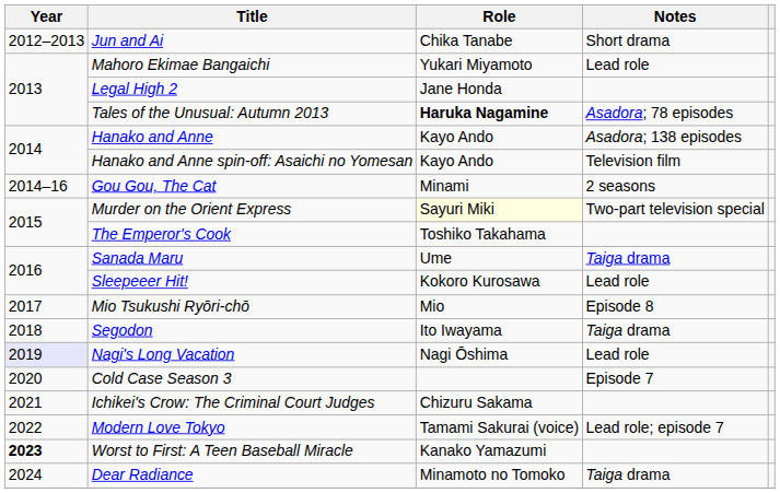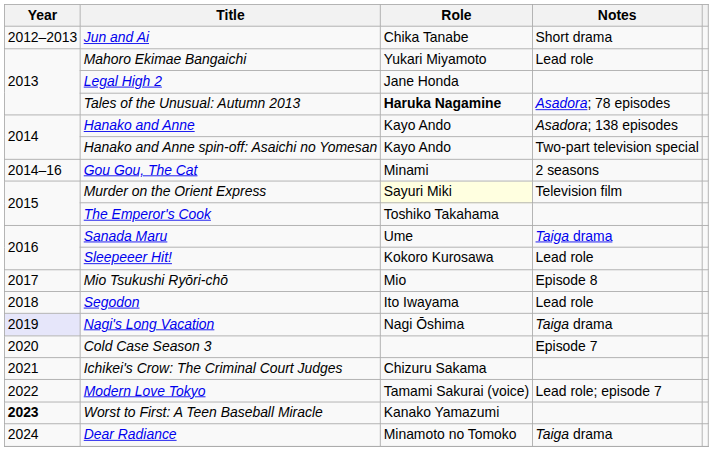 <table class="wikitable sortable">
 <tr>
 <th>Year</th>
 <th>Title</th>
 <th>Role</th>
 <th class="unsortable">Notes</th>
 <th class="unsortable"></th>
 </tr>
 <tr>
 <td>2012–2013</td>
 <td><em><a href='#'>Jun and Ai</a></em></td>
 <td>Chika Tanabe</td>
 <td>Short drama</td>
 <td></td>
 </tr>
 <tr>
 <td rowspan="3">2013</td>
 <td><em>Mahoro Ekimae Bangaichi</em></td>
 <td>Yukari Miyamoto</td>
 <td>Lead role</td>
 <td></td>
 </tr>
 <tr>
 <td><em><a href='#'>Legal High 2</a></em></td>
 <td>Jane Honda</td>
 <td></td>
 <td></td>
 </tr>
 <tr>
 <td><em>Tales of the Unusual: Autumn 2013</em></td>
 <td><strong>Haruka Nagamine</strong></td>
 <td><em><a href='#'>Asadora</a></em>; 78 episodes</td>
 <td></td>
 </tr>
 <tr>
 <td rowspan="2">2014</td>
 <td><em><a href='#'>Hanako and Anne</a></em></td>
 <td>Kayo Ando</td>
 <td><em>Asadora</em>; 138 episodes</td>
 <td></td>
 </tr>
 <tr>
 <td><em>Hanako and Anne spin-off: Asaichi no Yomesan</em></td>
 <td>Kayo Ando</td>
-<td>Television film</td>
+<td>Two-part television special</td>
 <td></td>
 </tr>
 <tr>
 <td>2014–16</td>
 <td><em><a href='#'>Gou Gou, The Cat</a></em></td>
 <td>Minami</td>
 <td>2 seasons</td>
 <td></td>
 </tr>
 <tr>
 <td rowspan="2">2015</td>
 <td><em>Murder on the Orient Express</em></td>
 <td style="background: lightyellow;">Sayuri Miki</td>
-<td>Two-part television special</td>
+<td>Television film</td>
 <td></td>
 </tr>
 <tr>
 <td><em><a href='#'>The Emperor's Cook</a></em></td>
 <td>Toshiko Takahama</td>
 <td></td>
 <td></td>
 </tr>
 <tr>
 <td rowspan="2">2016</td>
 <td><em><a href='#'>Sanada Maru</a></em></td>
 <td>Ume</td>
 <td><a href='#'><em>Taiga</em> drama</a></td>
 <td></td>
 </tr>
 <tr>
 <td><em><a href='#'>Sleepeeer Hit!</a></em></td>
 <td>Kokoro Kurosawa</td>
 <td>Lead role</td>
 <td></td>
 </tr>
 <tr>
 <td>2017</td>
 <td><em>Mio Tsukushi Ryōri-chō</em></td>
 <td>Mio</td>
 <td>Episode 8</td>
 <td></td>
 </tr>
 <tr>
 <td>2018</td>
 <td><em><a href='#'>Segodon</a></em></td>
 <td>Ito Iwayama</td>
-<td><em>Taiga</em> drama</td>
+<td>Lead role</td>
 <td></td>
 </tr>
 <tr>
 <td style="background: lavender;">2019</td>
 <td><em><a href='#'>Nagi's Long Vacation</a></em></td>
 <td>Nagi Ōshima</td>
-<td>Lead role</td>
+<td><em>Taiga</em> drama</td>
 <td></td>
 </tr>
 <tr>
 <td>2020</td>
 <td><em>Cold Case Season 3</em></td>
 <td></td>
 <td>Episode 7</td>
 <td></td>
 </tr>
 <tr>
 <td>2021</td>
 <td><em>Ichikei's Crow: The Criminal Court Judges</em></td>
 <td>Chizuru Sakama</td>
 <td></td>
 <td></td>
 </tr>
 <tr>
 <td>2022</td>
 <td><em><a href='#'>Modern Love Tokyo</a></em></td>
 <td>Tamami Sakurai (voice)</td>
 <td>Lead role; episode 7</td>
 <td></td>
 </tr>
 <tr>
 <td><strong>2023</strong></td>
 <td><em>Worst to First: A Teen Baseball Miracle</em></td>
 <td>Kanako Yamazumi</td>
 <td></td>
 <td></td>
 </tr>
 <tr>
 <td>2024</td>
 <td><em><a href='#'>Dear Radiance</a></em></td>
 <td>Minamoto no Tomoko</td>
 <td><em>Taiga</em> drama</td>
 <td></td>
 </tr>
 <tr>
 </tr>
 </table>
